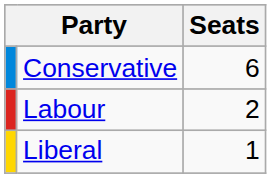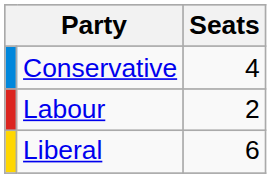 <table class="wikitable">
 <tr>
 <th colspan=2>Party</th>
 <th>Seats</th>
 </tr>
 <tr>
 <th style="background-color: #0087DC"></th>
 <td><a href='#'>Conservative</a></td>
-<td align=right>6</td>
+<td align=right>4</td>
 </tr>
 <tr>
 <th style="background-color: #DC241f"></th>
 <td><a href='#'>Labour</a></td>
 <td align=right>2</td>
 </tr>
 <tr>
 <th style="background-color: #ffd700"></th>
 <td><a href='#'>Liberal</a></td>
-<td align=right>1</td>
+<td align=right>6</td>
 </tr>
 </table>
